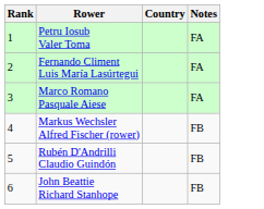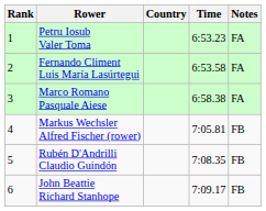 <table class="wikitable">
 <tr>
 <th>Rank</th>
 <th>Rower</th>
 <th>Country</th>
+<th>Time</th>
 <th>Notes</th>
 </tr>
 <tr bgcolor=ccffcc>
 <td>1</td>
 <td><a href='#'>Petru Iosub</a><br><a href='#'>Valer Toma</a></td>
 <td></td>
+<td>6:53.23</td>
 <td>FA</td>
 </tr>
 <tr bgcolor=ccffcc>
 <td>2</td>
 <td><a href='#'>Fernando Climent</a><br><a href='#'>Luis María Lasúrtegui</a></td>
 <td></td>
+<td>6:53.58</td>
 <td>FA</td>
 </tr>
 <tr bgcolor=ccffcc>
 <td>3</td>
 <td><a href='#'>Marco Romano</a><br><a href='#'>Pasquale Aiese</a></td>
 <td></td>
+<td>6:58.38</td>
 <td>FA</td>
 </tr>
 <tr>
 <td>4</td>
 <td><a href='#'>Markus Wechsler</a> <br><a href='#'>Alfred Fischer (rower)</a></td>
 <td></td>
+<td>7:05.81</td>
 <td>FB</td>
 </tr>
 <tr>
 <td>5</td>
 <td><a href='#'>Rubén D'Andrilli</a><br><a href='#'>Claudio Guindón</a></td>
 <td></td>
+<td>7:08.35</td>
 <td>FB</td>
 </tr>
 <tr>
 <td>6</td>
 <td><a href='#'>John Beattie</a><br><a href='#'>Richard Stanhope</a></td>
 <td></td>
+<td>7:09.17</td>
 <td>FB</td>
 </tr>
 </table>
